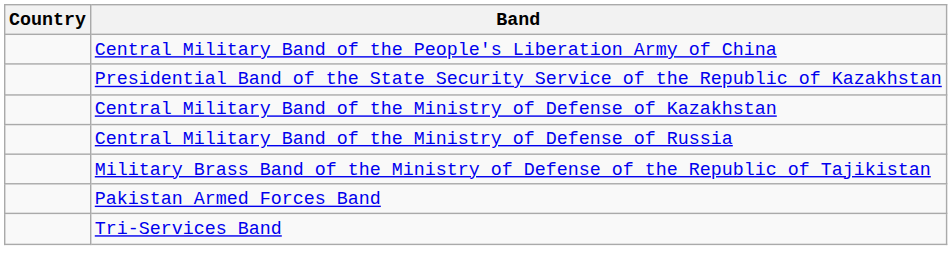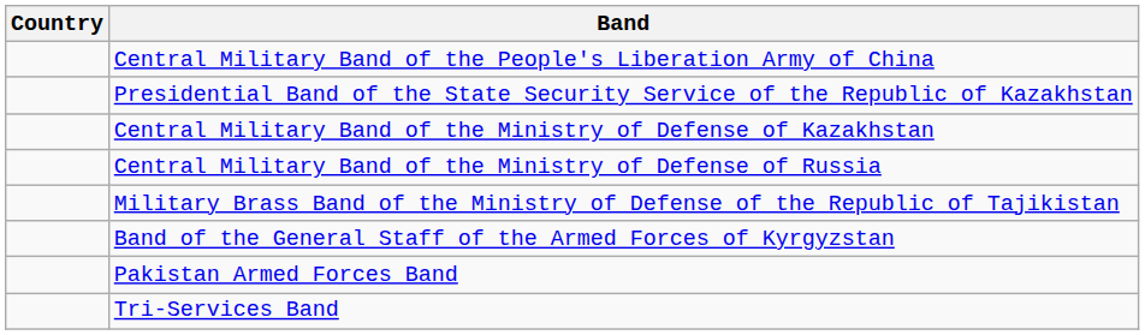 <table class="wikitable sortable">
 <tr>
 <th>Country</th>
 <th>Band</th>
 </tr>
 <tr>
 <td></td>
 <td><a href='#'>Central Military Band of the People's Liberation Army of China</a></td>
 </tr>
 <tr>
 <td></td>
 <td><a href='#'>Presidential Band of the State Security Service of the Republic of Kazakhstan</a></td>
 </tr>
 <tr>
 <td></td>
 <td><a href='#'>Central Military Band of the Ministry of Defense of Kazakhstan</a></td>
 </tr>
 <tr>
 <td></td>
 <td><a href='#'>Central Military Band of the Ministry of Defense of Russia</a></td>
 </tr>
 <tr>
 <td></td>
 <td><a href='#'>Military Brass Band of the Ministry of Defense of the Republic of Tajikistan</a></td>
 </tr>
 <tr>
 <td></td>
+<td><a href='#'>Band of the General Staff of the Armed Forces of Kyrgyzstan</a></td>
+</tr>
+<tr>
+<td></td>
 <td><a href='#'>Pakistan Armed Forces Band</a></td>
 </tr>
 <tr>
 <td></td>
 <td><a href='#'>Tri-Services Band</a></td>
 </tr>
 </table>
